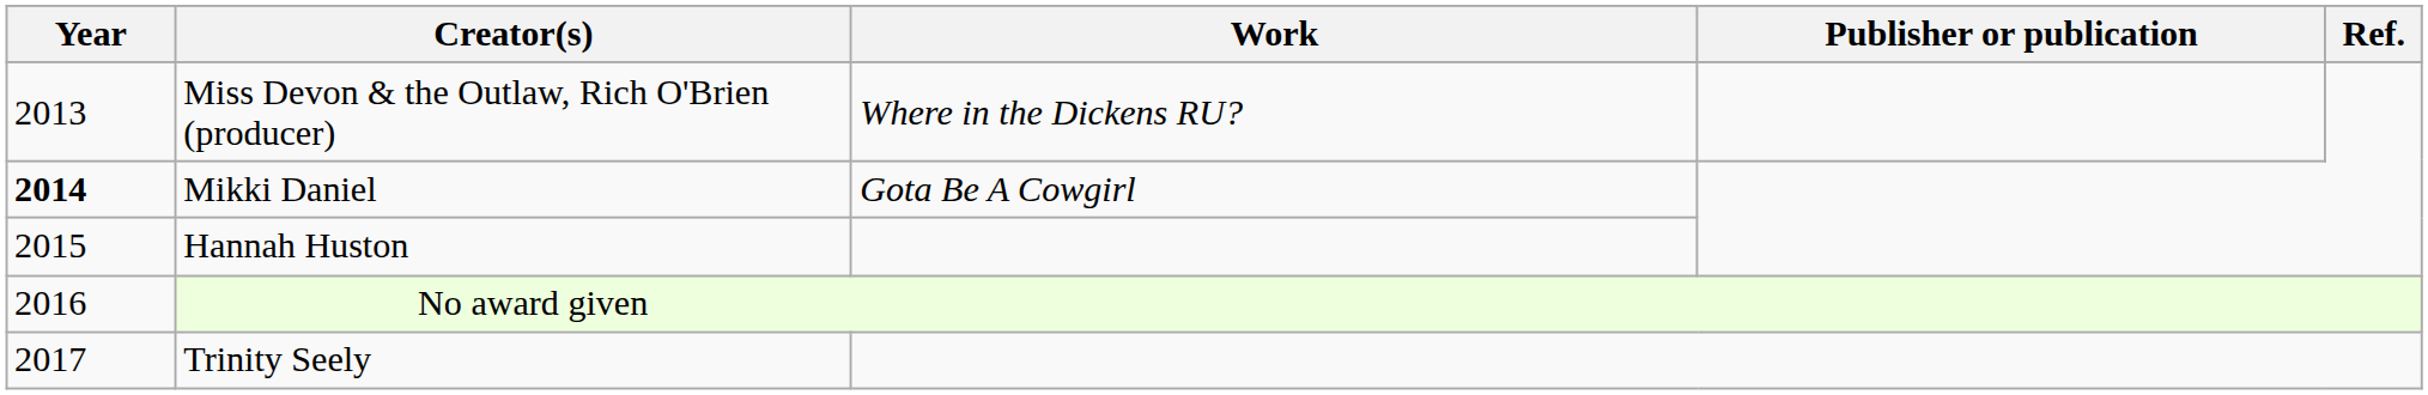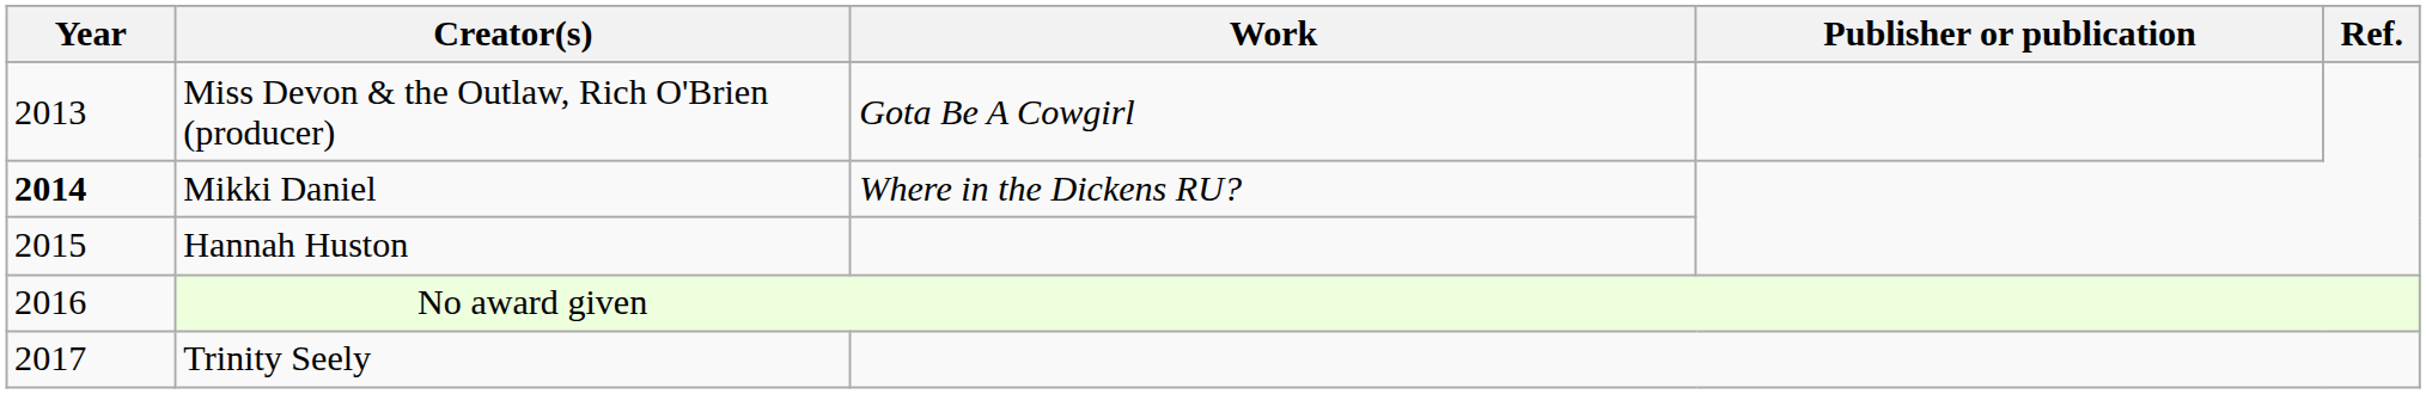 <table class="sortable wikitable" width="85%" cellpadding="5" style="margin: 1em auto 1em auto">
 <tr>
 <th width="7%" scope="col">Year</th>
 <th width="28%" scope="col">Creator(s)</th>
 <th width="35%" scope="col">Work</th>
 <th width="26%" scope="col">Publisher or publication</th>
 <th width="4%" scope="col" class="unsortable">Ref.</th>
 </tr>
 <tr>
 <td>2013</td>
 <td>Miss Devon & the Outlaw, Rich O'Brien (producer)</td>
-<td><em>Where in the Dickens RU?</em></td>
+<td><em>Gota Be A Cowgirl</em></td>
 <td></td>
 </tr>
 <tr>
 <td><strong>2014</strong></td>
 <td>Mikki Daniel</td>
-<td><em>Gota Be A Cowgirl</em></td>
+<td><em>Where in the Dickens RU?</em></td>
 </tr>
 <tr>
 <td>2015</td>
 <td>Hannah Huston</td>
 <td></td>
 </tr>
 <tr>
 <td>2016</td>
 <td colspan="4" style="background-color:#EFD; padding-left:10%" data-sort-value="?">No award given</td>
 </tr>
 <tr>
 <td>2017</td>
 <td>Trinity Seely</td>
 </tr>
 </table>
